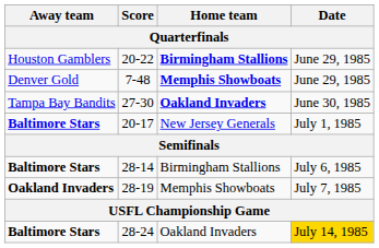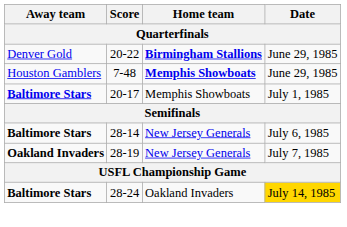 <table class="wikitable" style="font-size: 100%">
 <tr>
 <th>Away team</th>
 <th>Score</th>
 <th>Home team</th>
 <th>Date</th>
 </tr>
 <tr>
 <th colspan=4>Quarterfinals</th>
 </tr>
 <tr>
-<td><a href='#'>Houston Gamblers</a></td>
+<td><a href='#'>Denver Gold</a></td>
 <td align=center>20-22</td>
 <td><strong><a href='#'>Birmingham Stallions</a></strong></td>
 <td>June 29, 1985</td>
 </tr>
 <tr>
-<td><a href='#'>Denver Gold</a></td>
+<td><a href='#'>Houston Gamblers</a></td>
 <td align=center>7-48</td>
 <td><strong><a href='#'>Memphis Showboats</a></strong></td>
 <td>June 29, 1985</td>
 </tr>
 <tr>
-<td><a href='#'>Tampa Bay Bandits</a></td>
-<td align=center>27-30</td>
-<td><strong><a href='#'>Oakland Invaders</a></strong></td>
-<td>June 30, 1985</td>
-</tr>
-<tr>
 <td><strong><a href='#'>Baltimore Stars</a></strong></td>
 <td align=center>20-17</td>
-<td><a href='#'>New Jersey Generals</a></td>
+<td>Memphis Showboats</td>
 <td>July 1, 1985</td>
 </tr>
 <tr>
 <th colspan=4>Semifinals</th>
 </tr>
 <tr>
 <td><strong>Baltimore Stars</strong></td>
 <td align=center>28-14</td>
-<td>Birmingham Stallions</td>
+<td><a href='#'>New Jersey Generals</a></td>
 <td>July 6, 1985</td>
 </tr>
 <tr>
 <td><strong>Oakland Invaders</strong></td>
 <td align=center>28-19</td>
-<td>Memphis Showboats</td>
+<td><a href='#'>New Jersey Generals</a></td>
 <td>July 7, 1985</td>
 </tr>
 <tr>
 <th colspan=4>USFL Championship Game<br></th>
 </tr>
 <tr>
 <td><strong>Baltimore Stars</strong></td>
 <td align=center>28-24</td>
 <td>Oakland Invaders</td>
 <td style="background: gold;">July 14, 1985</td>
 </tr>
 </table>
